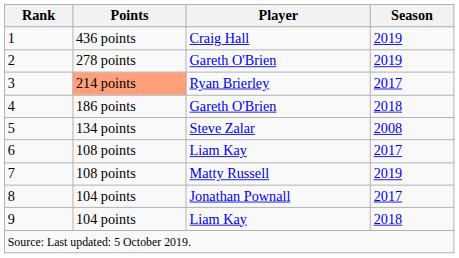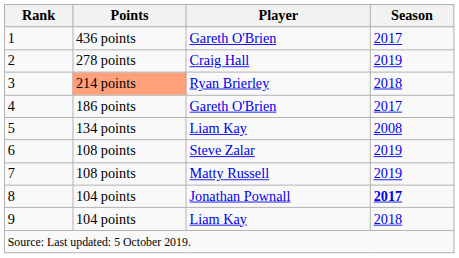 <table class="wikitable" style="width:40%;">
 <tr style="background:#87cefa;">
 <th>Rank</th>
 <th>Points</th>
 <th>Player</th>
 <th>Season</th>
 </tr>
 <tr>
 <td>1</td>
 <td>436 points</td>
-<td> <a href='#'>Craig Hall</a></td>
-<td><a href='#'>2019</a></td>
+<td> <a href='#'>Gareth O'Brien</a></td>
+<td><a href='#'>2017</a></td>
 </tr>
 <tr>
 <td>2</td>
 <td>278 points</td>
-<td> <a href='#'>Gareth O'Brien</a></td>
+<td> <a href='#'>Craig Hall</a></td>
 <td><a href='#'>2019</a></td>
 </tr>
 <tr>
 <td>3</td>
 <td style="background: lightsalmon;">214 points</td>
 <td> <a href='#'>Ryan Brierley</a></td>
-<td><a href='#'>2017</a></td>
+<td><a href='#'>2018</a></td>
 </tr>
 <tr>
 <td>4</td>
 <td>186 points</td>
 <td> <a href='#'>Gareth O'Brien</a></td>
-<td><a href='#'>2018</a></td>
+<td><a href='#'>2017</a></td>
 </tr>
 <tr>
 <td>5</td>
 <td>134 points</td>
-<td> <a href='#'>Steve Zalar</a></td>
+<td> <a href='#'>Liam Kay</a></td>
 <td><a href='#'>2008</a></td>
 </tr>
 <tr>
 <td>6</td>
 <td>108 points</td>
-<td> <a href='#'>Liam Kay</a></td>
-<td><a href='#'>2017</a></td>
+<td> <a href='#'>Steve Zalar</a></td>
+<td><a href='#'>2019</a></td>
 </tr>
 <tr>
 <td>7</td>
 <td>108 points</td>
 <td> <a href='#'>Matty Russell</a></td>
 <td><a href='#'>2019</a></td>
 </tr>
 <tr>
 <td>8</td>
 <td>104 points</td>
 <td> <a href='#'>Jonathan Pownall</a></td>
-<td><a href='#'>2017</a></td>
+<td><strong><a href='#'>2017</a></strong></td>
 </tr>
 <tr>
 <td>9</td>
 <td>104 points</td>
 <td> <a href='#'>Liam Kay</a></td>
 <td><a href='#'>2018</a></td>
 </tr>
 <tr>
 <td colspan=4><small>Source: Last updated: 5 October 2019.</small></td>
 </tr>
 </table>
